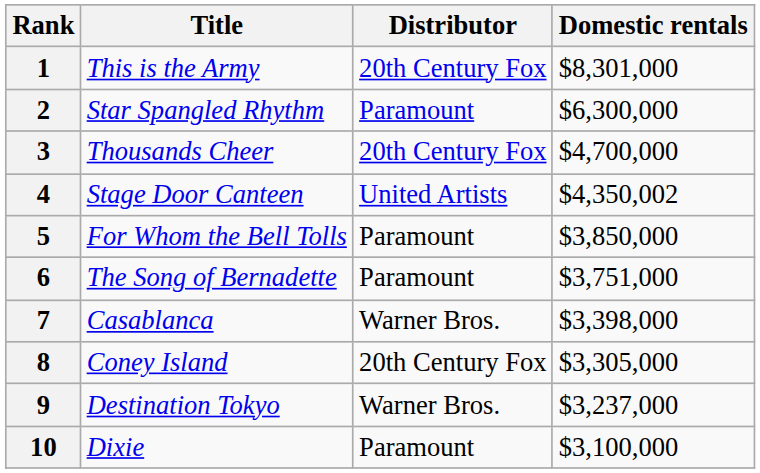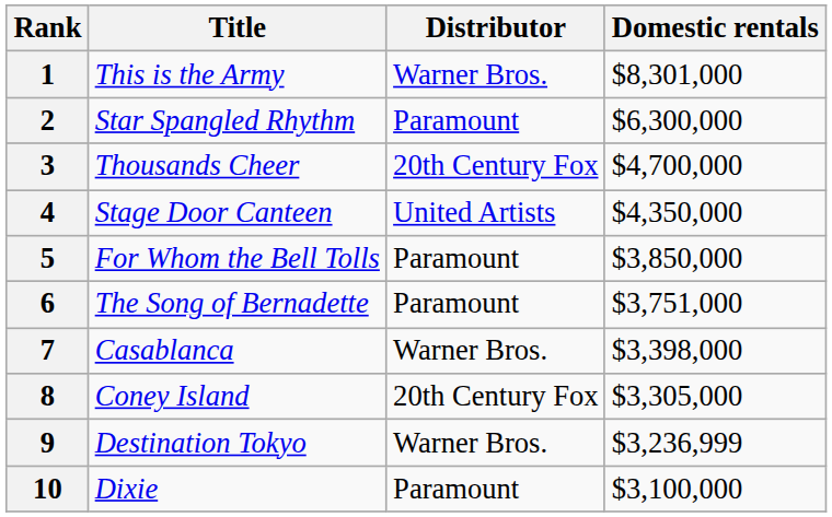 <table class="wikitable sortable" style="margin:auto; margin:auto;">
 <tr>
 <th>Rank</th>
 <th>Title</th>
 <th>Distributor</th>
 <th>Domestic rentals</th>
 </tr>
 <tr>
 <th style="text-align:center;"><strong>1</strong></th>
 <td><em><a href='#'>This is the Army</a></em></td>
-<td><a href='#'>20th Century Fox</a></td>
+<td><a href='#'>Warner Bros.</a></td>
 <td>$8,301,000</td>
 </tr>
 <tr>
 <th style="text-align:center;"><strong>2</strong></th>
 <td><em><a href='#'>Star Spangled Rhythm</a></em></td>
 <td><a href='#'>Paramount</a></td>
 <td>$6,300,000</td>
 </tr>
 <tr>
 <th style="text-align:center;"><strong>3</strong></th>
 <td><em><a href='#'>Thousands Cheer</a></em></td>
 <td><a href='#'>20th Century Fox</a></td>
 <td>$4,700,000</td>
 </tr>
 <tr>
 <th style="text-align:center;"><strong>4</strong></th>
 <td><em><a href='#'>Stage Door Canteen</a></em></td>
 <td><a href='#'>United Artists</a></td>
-<td>$4,350,002</td>
+<td>$4,350,000</td>
 </tr>
 <tr>
 <th style="text-align:center;"><strong>5</strong></th>
 <td><em><a href='#'>For Whom the Bell Tolls</a></em></td>
 <td>Paramount</td>
 <td>$3,850,000</td>
 </tr>
 <tr>
 <th style="text-align:center;"><strong>6</strong></th>
 <td><em><a href='#'>The Song of Bernadette</a></em></td>
 <td>Paramount</td>
 <td>$3,751,000</td>
 </tr>
 <tr>
 <th style="text-align:center;"><strong>7</strong></th>
 <td><em><a href='#'>Casablanca</a></em></td>
 <td>Warner Bros.</td>
 <td>$3,398,000</td>
 </tr>
 <tr>
 <th style="text-align:center;"><strong>8</strong></th>
 <td><em><a href='#'>Coney Island</a></em></td>
 <td>20th Century Fox</td>
 <td>$3,305,000</td>
 </tr>
 <tr>
 <th style="text-align:center;"><strong>9</strong></th>
 <td><em><a href='#'>Destination Tokyo</a></em></td>
 <td>Warner Bros.</td>
-<td>$3,237,000</td>
+<td>$3,236,999</td>
 </tr>
 <tr>
 <th style="text-align:center;"><strong>10</strong></th>
 <td><em><a href='#'>Dixie</a></em></td>
 <td>Paramount</td>
 <td>$3,100,000</td>
 </tr>
 </table>
